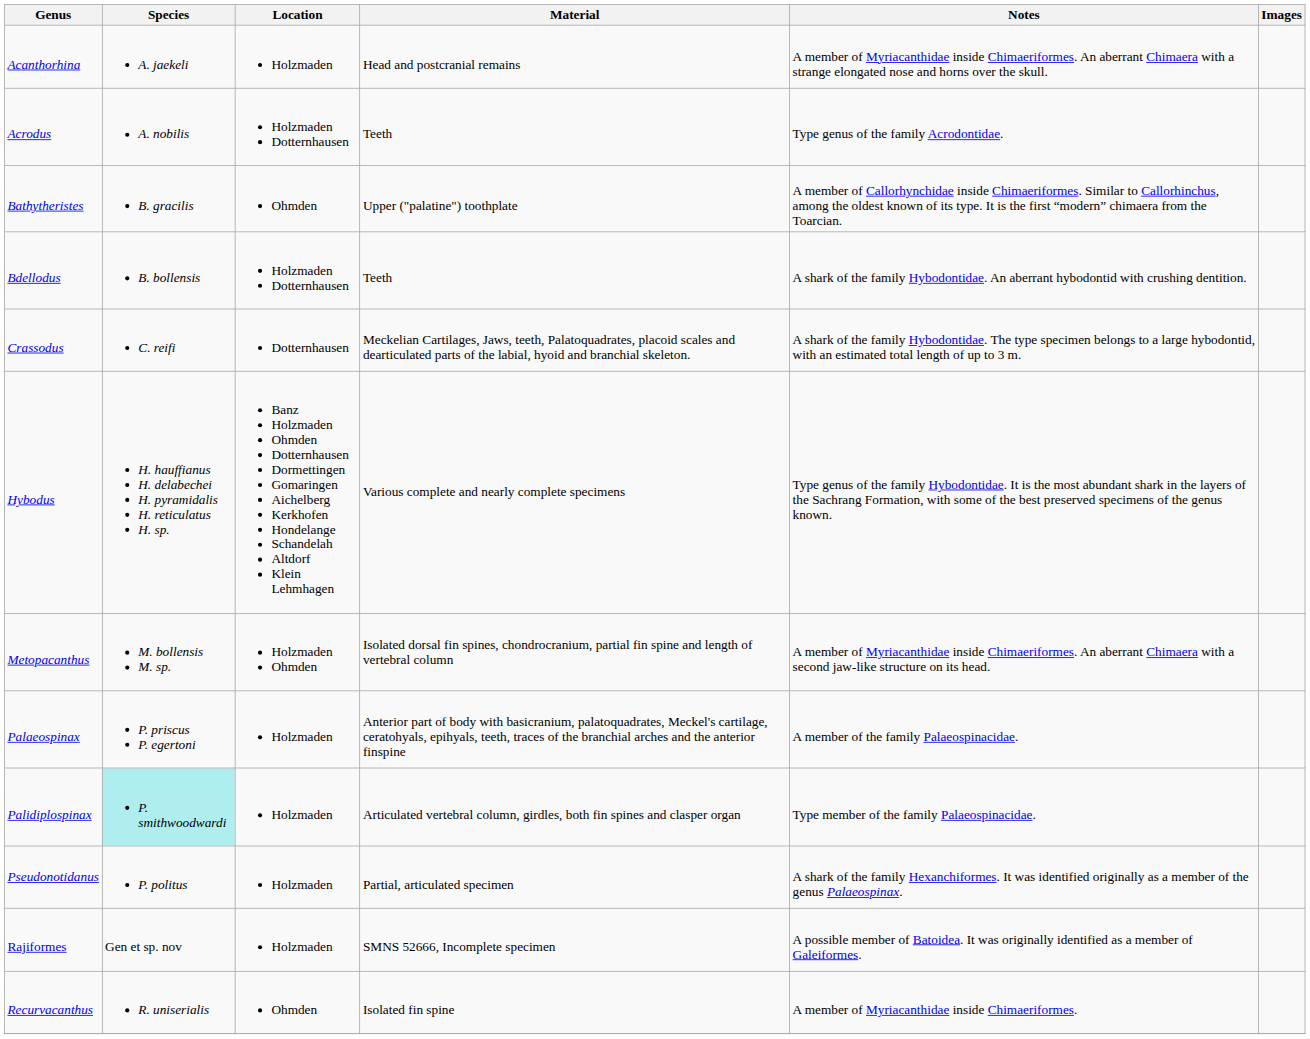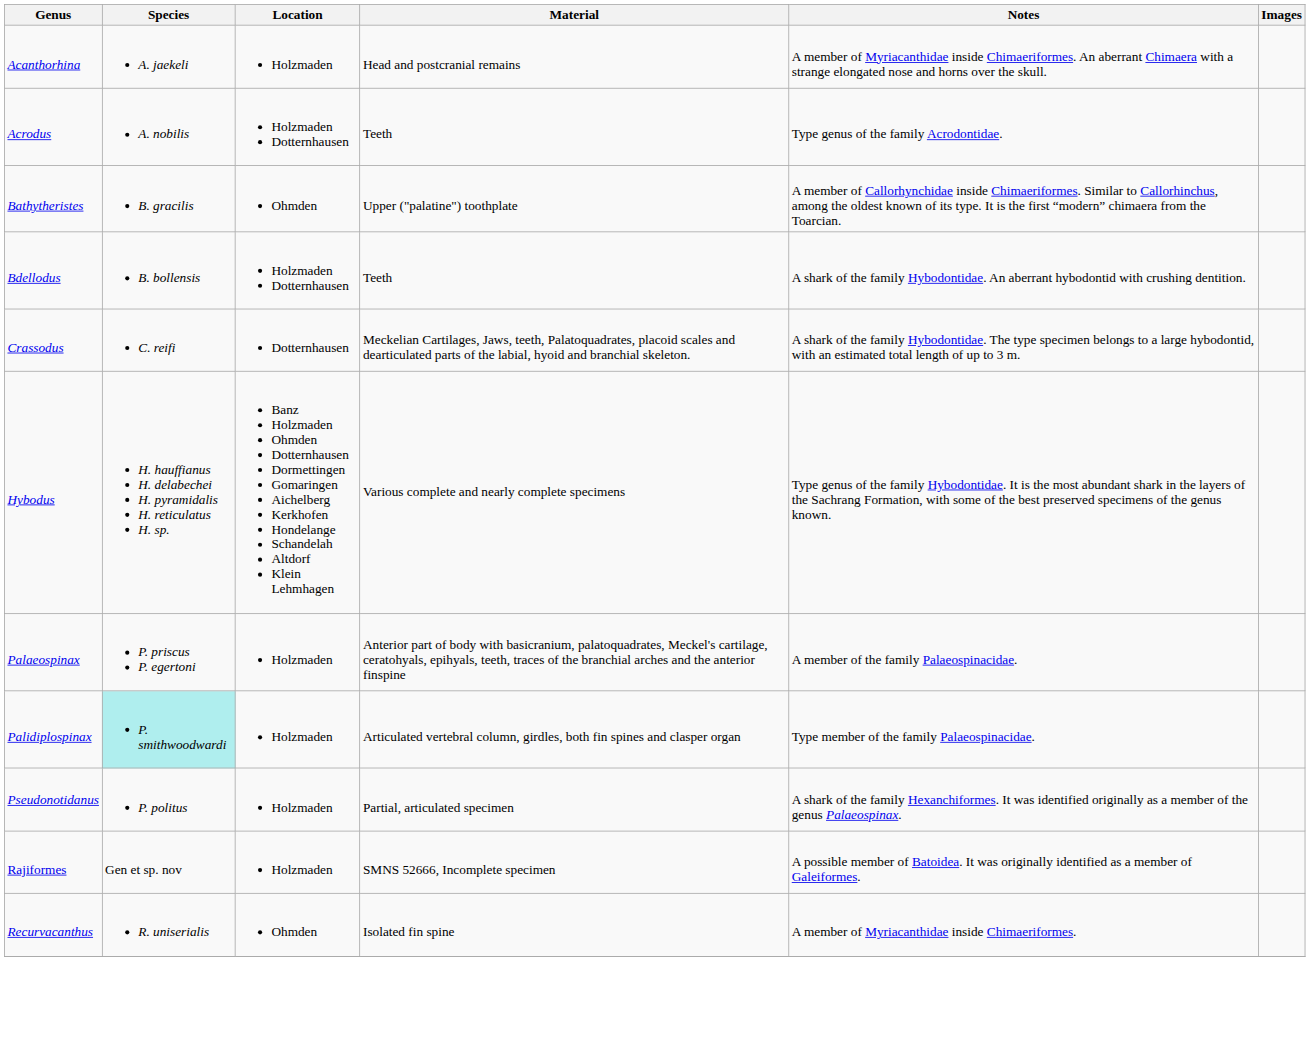 <table class = "wikitable">
 <tr>
 <th>Genus</th>
 <th>Species</th>
 <th>Location</th>
 <th>Material</th>
 <th>Notes</th>
 <th>Images</th>
 </tr>
 <tr>
 <td><br><em><a href='#'>Acanthorhina</a></em></td>
 <td><br><ul><li><em>A. jaekeli</em></li></ul></td>
 <td><br><ul><li>Holzmaden</li></ul></td>
 <td><br>Head and postcranial remains</td>
 <td><br>A member of <a href='#'>Myriacanthidae</a> inside <a href='#'>Chimaeriformes</a>. An aberrant <a href='#'>Chimaera</a> with a strange elongated nose and horns over the skull.</td>
 <td><br></td>
 </tr>
 <tr>
 <td><br><em><a href='#'>Acrodus</a></em></td>
 <td><br><ul><li><em>A. nobilis</em></li></ul></td>
 <td><br><ul><li>Holzmaden</li><li>Dotternhausen</li></ul></td>
 <td><br>Teeth</td>
 <td><br>Type genus of the family <a href='#'>Acrodontidae</a>.</td>
 <td></td>
 </tr>
 <tr>
 <td><br><em><a href='#'>Bathytheristes</a></em></td>
 <td><br><ul><li><em>B. gracilis</em></li></ul></td>
 <td><br><ul><li>Ohmden</li></ul></td>
 <td><br>Upper ("palatine") toothplate</td>
 <td><br>A member of <a href='#'>Callorhynchidae</a> inside <a href='#'>Chimaeriformes</a>. Similar to <a href='#'>Callorhinchus</a>, among the oldest known of its type. It is the first “modern” chimaera from the Toarcian.</td>
 <td><br></td>
 </tr>
 <tr>
 <td><br><em><a href='#'>Bdellodus</a></em></td>
 <td><br><ul><li><em>B. bollensis</em></li></ul></td>
 <td><br><ul><li>Holzmaden</li><li>Dotternhausen</li></ul></td>
 <td><br>Teeth</td>
 <td><br>A shark of the family <a href='#'>Hybodontidae</a>. An aberrant hybodontid with crushing dentition.</td>
 <td><br></td>
 </tr>
 <tr>
 <td><br><em><a href='#'>Crassodus</a></em></td>
 <td><br><ul><li><em>C. reifi</em></li></ul></td>
 <td><br><ul><li>Dotternhausen</li></ul></td>
 <td><br>Meckelian Cartilages, Jaws, teeth, Palatoquadrates, placoid scales and dearticulated parts of the labial, hyoid and branchial skeleton.</td>
 <td><br>A shark of the family <a href='#'>Hybodontidae</a>. The type specimen belongs to a large hybodontid, with an estimated total length of up to 3 m.</td>
 <td></td>
 </tr>
 <tr>
 <td><br><em><a href='#'>Hybodus</a></em></td>
 <td><br><ul><li><em>H. hauffianus</em></li><li><em>H. delabechei</em></li><li><em>H. pyramidalis</em></li><li><em>H. reticulatus</em></li><li><em>H. sp.</em></li></ul></td>
 <td><br><ul><li>Banz</li><li>Holzmaden</li><li>Ohmden</li><li>Dotternhausen</li><li>Dormettingen</li><li>Gomaringen</li><li>Aichelberg</li><li>Kerkhofen</li><li>Hondelange</li><li>Schandelah</li><li>Altdorf</li><li>Klein Lehmhagen</li></ul></td>
 <td>Various complete and nearly complete specimens</td>
 <td><br>Type genus of the family <a href='#'>Hybodontidae</a>. It is the most abundant shark in the layers of the Sachrang Formation, with some of the best preserved specimens of the genus known.</td>
 <td><br></td>
 </tr>
 <tr>
-<td><br><em><a href='#'>Metopacanthus</a></em></td>
-<td><br><ul><li><em>M. bollensis</em></li><li><em>M. sp.</em></li></ul></td>
-<td><br><ul><li>Holzmaden</li><li>Ohmden</li></ul></td>
-<td>Isolated dorsal fin spines, chondrocranium, partial fin spine and length of vertebral column</td>
-<td><br>A member of <a href='#'>Myriacanthidae</a> inside <a href='#'>Chimaeriformes</a>. An aberrant <a href='#'>Chimaera</a> with a second jaw-like structure on its head.</td>
-<td></td>
-</tr>
-<tr>
 <td><br><em><a href='#'>Palaeospinax</a></em></td>
 <td><br><ul><li><em>P. priscus</em></li><li><em>P. egertoni</em></li></ul></td>
 <td><br><ul><li>Holzmaden</li></ul></td>
 <td><br>Anterior part of body with basicranium, palatoquadrates, Meckel's cartilage, ceratohyals, epihyals, teeth, traces of the branchial arches and the anterior finspine</td>
 <td><br>A member of the family <a href='#'>Palaeospinacidae</a>.</td>
 <td></td>
 </tr>
 <tr>
 <td><br><em><a href='#'>Palidiplospinax</a></em></td>
 <td style="background: paleturquoise;"><br><ul><li><em>P. smithwoodwardi</em></li></ul></td>
 <td><br><ul><li>Holzmaden</li></ul></td>
 <td><br>Articulated vertebral column, girdles, both fin spines and clasper organ</td>
 <td><br>Type member of the family <a href='#'>Palaeospinacidae</a>.</td>
 <td></td>
 </tr>
 <tr>
 <td><em><a href='#'>Pseudonotidanus</a></em></td>
 <td><br><ul><li><em>P. politus</em></li></ul></td>
 <td><br><ul><li>Holzmaden</li></ul></td>
 <td><br>Partial, articulated specimen</td>
 <td><br>A shark of the family <a href='#'>Hexanchiformes</a>. It was identified originally as a member of the genus <em><a href='#'>Palaeospinax</a></em>.</td>
 <td></td>
 </tr>
 <tr>
 <td><br><a href='#'>Rajiformes</a></td>
 <td><br>Gen et sp. nov</td>
 <td><br><ul><li>Holzmaden</li></ul></td>
 <td><br>SMNS 52666, Incomplete specimen</td>
 <td><br>A possible member of <a href='#'>Batoidea</a>. It was originally identified as a member of <a href='#'>Galeiformes</a>.</td>
 <td><br></td>
 </tr>
 <tr>
 <td><br><em><a href='#'>Recurvacanthus</a></em></td>
 <td><br><ul><li><em>R. uniserialis</em></li></ul></td>
 <td><br><ul><li>Ohmden</li></ul></td>
 <td><br>Isolated fin spine</td>
 <td><br>A member of <a href='#'>Myriacanthidae</a> inside <a href='#'>Chimaeriformes</a>.</td>
 <td></td>
 </tr>
 <tr>
 </tr>
 </table>
